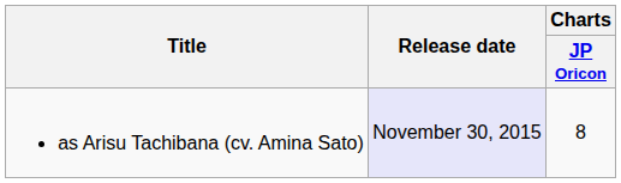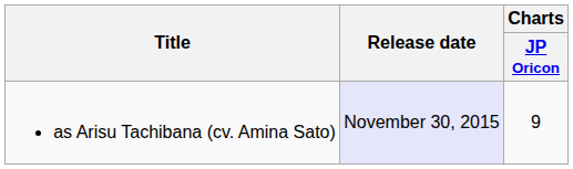 <table class="wikitable">
 <tr>
 <th rowspan="2">Title</th>
 <th rowspan="2">Release date</th>
 <th colspan="3">Charts</th>
 </tr>
 <tr>
 <th width="50"><a href='#'>JP<br><small>Oricon</small></a><br></th>
 </tr>
 <tr>
 <td><br><ul><li>as Arisu Tachibana (cv. Amina Sato)</li></ul></td>
 <td style="background: lavender;">November 30, 2015</td>
-<td style="text-align:center;">8</td>
+<td style="text-align:center;">9</td>
 </tr>
 </table>
